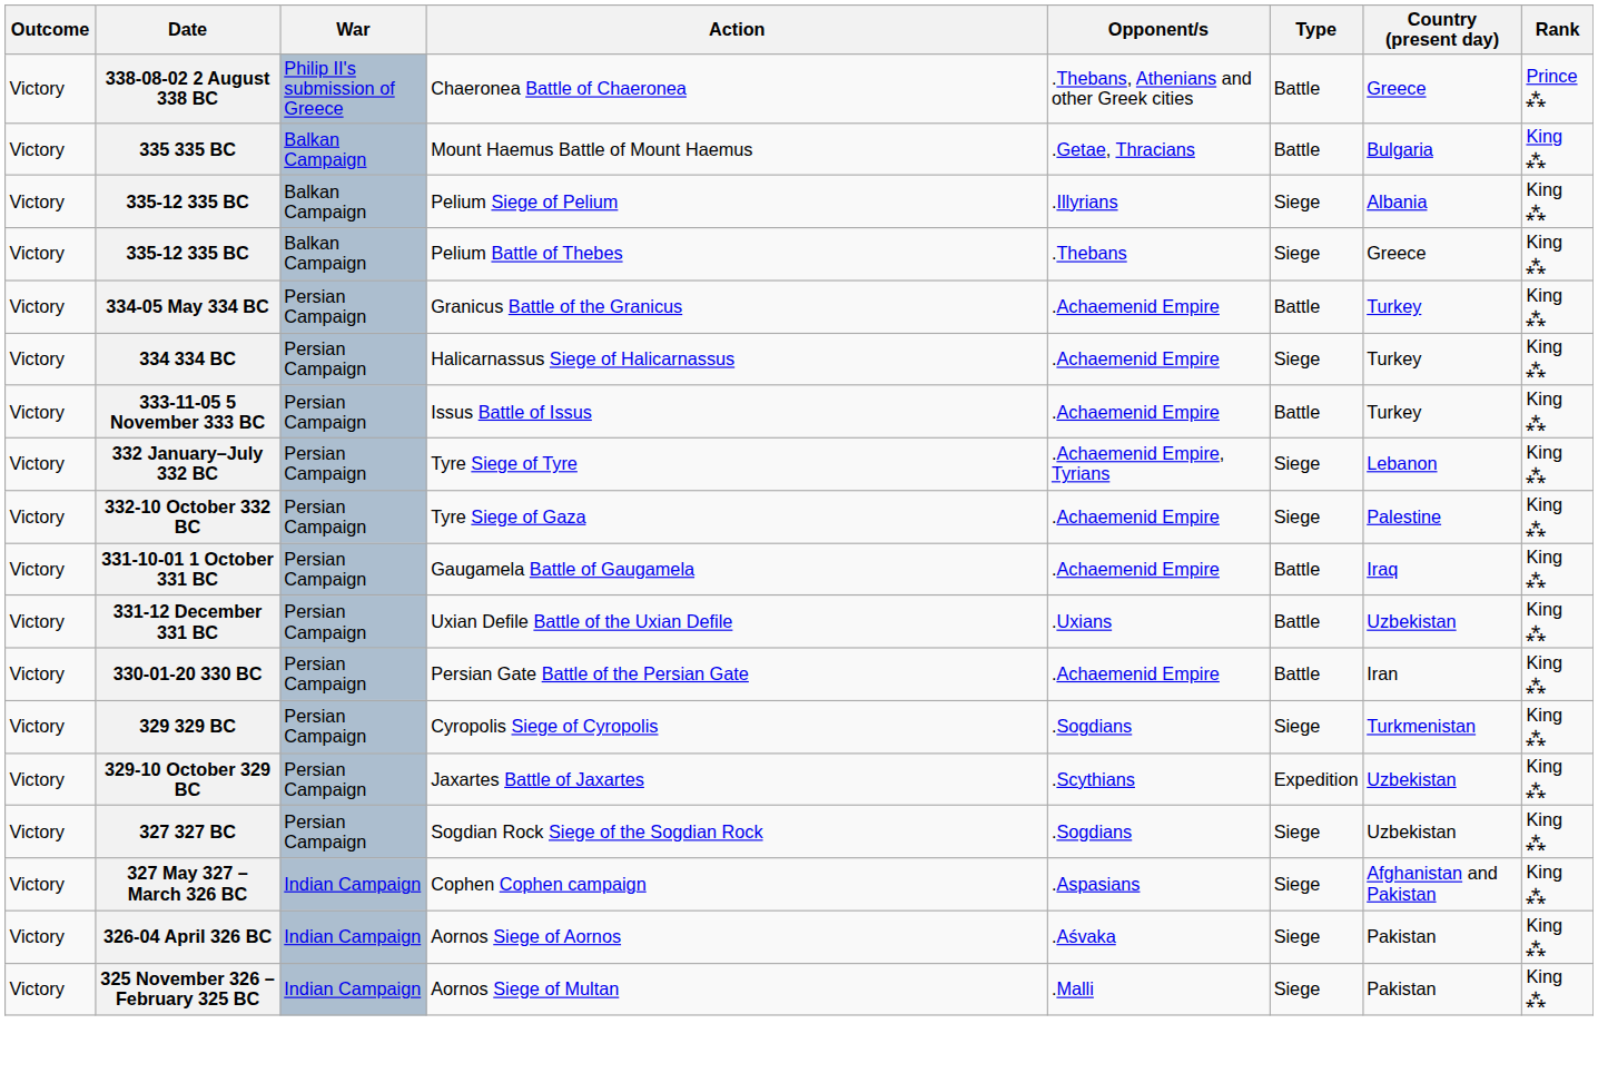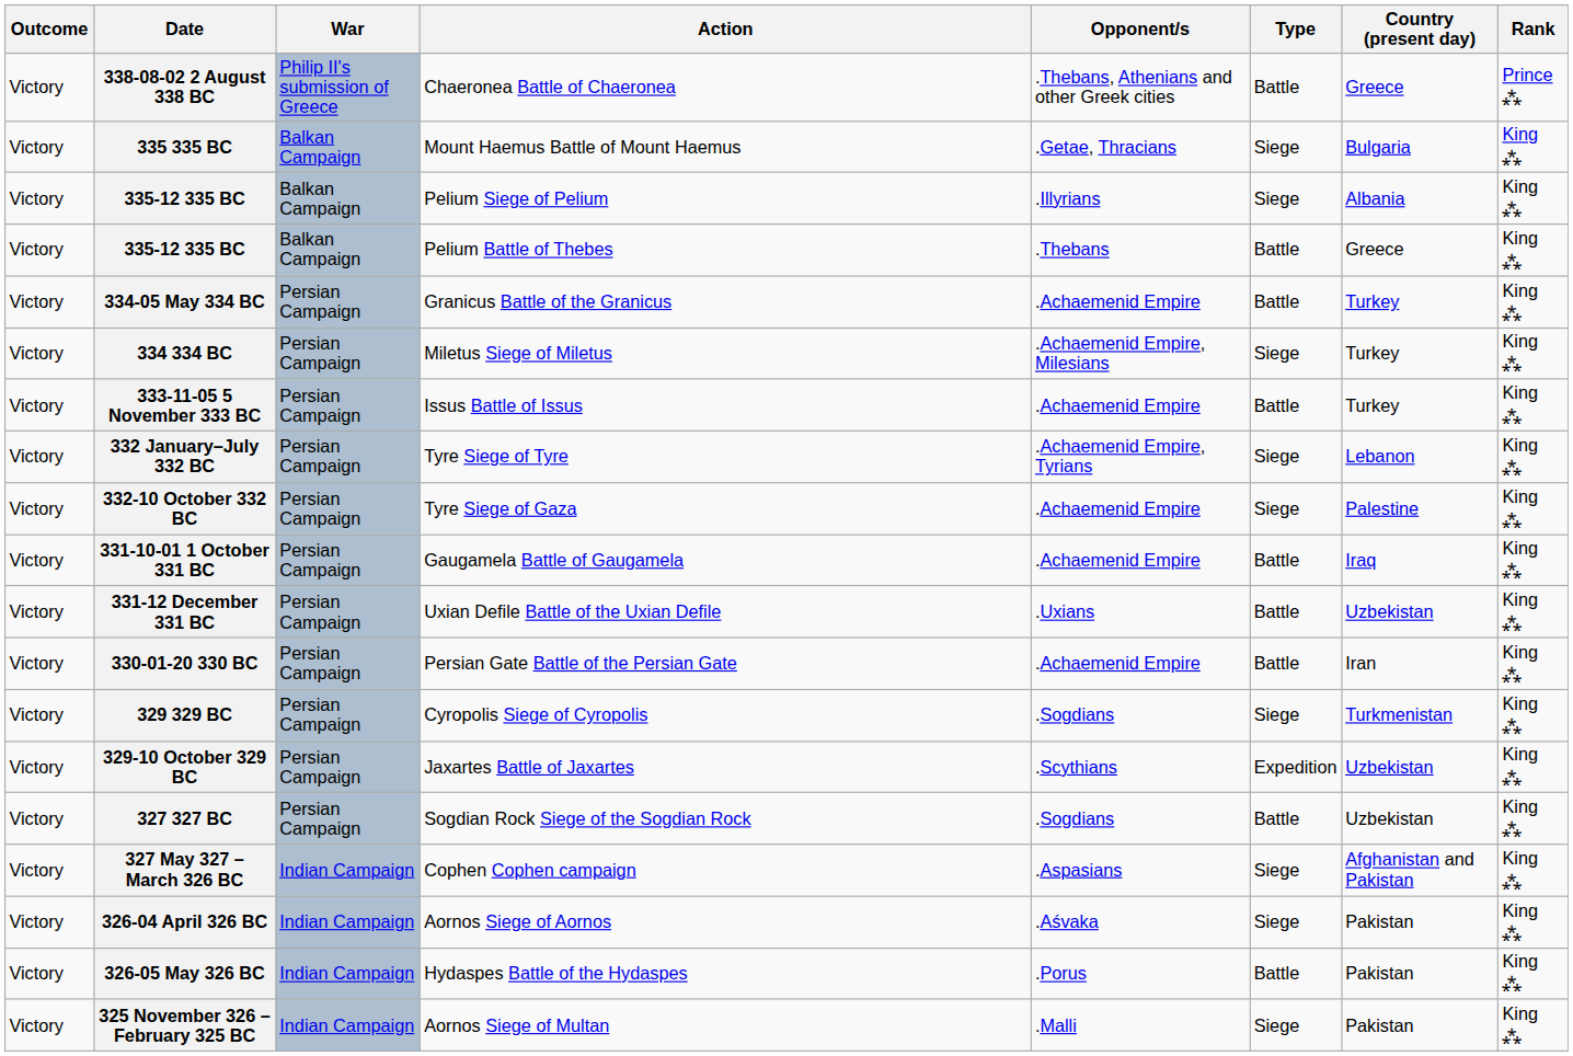 <table class="wikitable sortable plainrowheaders"  style="width:100%; font-size:90%; margin:1em auto 1em auto;">
 <tr>
 <th width="65">Outcome</th>
 <th style="width:140px;">Date</th>
 <th style="width:110px;">War</th>
 <th style="width:auto;">Action</th>
 <th style="width:170px;">Opponent/s</th>
 <th width="45">Type</th>
 <th style="width:120px;">Country<br>(present day)</th>
 <th width="50">Rank</th>
 </tr>
 <tr>
 <td>Victory</td>
 <th scope="row"><span>338-08-02</span> 2 August 338 BC</th>
 <td style="background:#ACBECF"><a href='#'>Philip II's submission of Greece</a></td>
 <td><span>Chaeronea</span> <a href='#'>Battle of Chaeronea</a></td>
 <td><span>.</span><a href='#'>Thebans</a>, <a href='#'>Athenians</a> and other Greek cities</td>
 <td>Battle</td>
 <td><a href='#'>Greece</a></td>
 <td><a href='#'>Prince</a><br><span>⁂</span></td>
 </tr>
 <tr>
 <td>Victory</td>
 <th scope="row"><span>335</span> 335 BC</th>
 <td style="background:#ACBECF"><a href='#'>Balkan Campaign</a></td>
 <td><span>Mount Haemus</span> Battle of Mount Haemus</td>
 <td><span>.</span><a href='#'>Getae</a>, <a href='#'>Thracians</a></td>
-<td>Battle</td>
+<td>Siege</td>
 <td><a href='#'>Bulgaria</a></td>
 <td><a href='#'>King</a><br><span>⁂</span></td>
 </tr>
 <tr>
 <td>Victory</td>
 <th scope="row"><span>335-12</span> 335 BC</th>
 <td style="background:#ACBECF">Balkan Campaign</td>
 <td><span>Pelium</span> <a href='#'>Siege of Pelium</a></td>
 <td><span>.</span><a href='#'>Illyrians</a></td>
 <td>Siege</td>
 <td><a href='#'>Albania</a></td>
 <td>King<br><span>⁂</span></td>
 </tr>
 <tr>
 <td>Victory</td>
 <th scope="row"><span>335-12</span> 335 BC</th>
 <td style="background:#ACBECF">Balkan Campaign</td>
 <td><span>Pelium</span> <a href='#'>Battle of Thebes</a></td>
 <td><span>.</span><a href='#'>Thebans</a></td>
-<td>Siege</td>
+<td>Battle</td>
 <td>Greece</td>
 <td>King<br><span>⁂</span></td>
 </tr>
 <tr>
 <td>Victory</td>
 <th scope="row"><span>334-05</span> May 334 BC</th>
 <td style="background:#ACBECF">Persian Campaign</td>
 <td><span>Granicus</span> <a href='#'>Battle of the Granicus</a></td>
 <td><span>.</span><a href='#'>Achaemenid Empire</a></td>
 <td>Battle</td>
 <td><a href='#'>Turkey</a></td>
 <td>King<br><span>⁂</span></td>
 </tr>
 <tr>
 <td>Victory</td>
 <th scope="row"><span>334</span> 334 BC</th>
 <td style="background:#ACBECF">Persian Campaign</td>
-<td><span>Halicarnassus</span> <a href='#'>Siege of Halicarnassus</a></td>
-<td><span>.</span><a href='#'>Achaemenid Empire</a></td>
+<td><span>Miletus</span> <a href='#'>Siege of Miletus</a></td>
+<td><span>.</span><a href='#'>Achaemenid Empire</a>, <a href='#'>Milesians</a></td>
 <td>Siege</td>
 <td>Turkey</td>
 <td>King<br><span>⁂</span></td>
 </tr>
 <tr>
 <td>Victory</td>
 <th scope="row"><span>333-11-05</span> 5 November 333 BC</th>
 <td style="background:#ACBECF">Persian Campaign</td>
 <td><span>Issus</span> <a href='#'>Battle of Issus</a></td>
 <td><span>.</span><a href='#'>Achaemenid Empire</a></td>
 <td>Battle</td>
 <td>Turkey</td>
 <td>King<br><span>⁂</span></td>
 </tr>
 <tr>
 <td>Victory</td>
 <th scope="row"><span>332</span> January–July 332 BC</th>
 <td style="background:#ACBECF">Persian Campaign</td>
 <td><span>Tyre</span> <a href='#'>Siege of Tyre</a></td>
 <td><span>.</span><a href='#'>Achaemenid Empire</a>, <a href='#'>Tyrians</a></td>
 <td>Siege</td>
 <td><a href='#'>Lebanon</a></td>
 <td>King<br><span>⁂</span></td>
 </tr>
 <tr>
 <td>Victory</td>
 <th scope="row"><span>332-10</span> October 332 BC</th>
 <td style="background:#ACBECF">Persian Campaign</td>
 <td><span>Tyre</span> <a href='#'>Siege of Gaza</a></td>
 <td><span>.</span><a href='#'>Achaemenid Empire</a></td>
 <td>Siege</td>
 <td><a href='#'>Palestine</a></td>
 <td>King<br><span>⁂</span></td>
 </tr>
 <tr>
 <td>Victory</td>
 <th scope="row"><span>331-10-01</span> 1 October 331 BC</th>
 <td style="background:#ACBECF">Persian Campaign</td>
 <td><span>Gaugamela</span> <a href='#'>Battle of Gaugamela</a></td>
 <td><span>.</span><a href='#'>Achaemenid Empire</a></td>
 <td>Battle</td>
 <td><a href='#'>Iraq</a></td>
 <td>King<br><span>⁂</span></td>
 </tr>
 <tr>
 <td>Victory</td>
 <th scope="row"><span>331-12</span> December 331 BC</th>
 <td style="background:#ACBECF">Persian Campaign</td>
 <td><span>Uxian Defile</span> <a href='#'>Battle of the Uxian Defile</a></td>
 <td><span>.</span><a href='#'>Uxians</a></td>
 <td>Battle</td>
 <td><a href='#'>Uzbekistan</a></td>
 <td>King<br><span>⁂</span></td>
 </tr>
 <tr>
 <td>Victory</td>
 <th scope="row"><span>330-01-20</span> 330 BC</th>
 <td style="background:#ACBECF">Persian Campaign</td>
 <td><span>Persian Gate</span> <a href='#'>Battle of the Persian Gate</a></td>
 <td><span>.</span><a href='#'>Achaemenid Empire</a></td>
 <td>Battle</td>
 <td>Iran</td>
 <td>King<br><span>⁂</span></td>
 </tr>
 <tr>
 <td>Victory</td>
 <th scope="row"><span>329</span> 329 BC</th>
 <td style="background:#ACBECF">Persian Campaign</td>
 <td><span>Cyropolis</span> <a href='#'>Siege of Cyropolis</a></td>
 <td><span>.</span><a href='#'>Sogdians</a></td>
 <td>Siege</td>
 <td><a href='#'>Turkmenistan</a></td>
 <td>King<br><span>⁂</span></td>
 </tr>
 <tr>
 <td>Victory</td>
 <th scope="row"><span>329-10</span> October 329 BC</th>
 <td style="background:#ACBECF">Persian Campaign</td>
 <td><span>Jaxartes</span> <a href='#'>Battle of Jaxartes</a></td>
 <td><span>.</span><a href='#'>Scythians</a></td>
 <td>Expedition</td>
 <td><a href='#'>Uzbekistan</a></td>
 <td>King<br><span>⁂</span></td>
 </tr>
 <tr>
 <td>Victory</td>
 <th scope="row"><span>327</span> 327 BC</th>
 <td style="background:#ACBECF">Persian Campaign</td>
 <td><span>Sogdian Rock</span> <a href='#'>Siege of the Sogdian Rock</a></td>
 <td><span>.</span><a href='#'>Sogdians</a></td>
-<td>Siege</td>
+<td>Battle</td>
 <td>Uzbekistan</td>
 <td>King<br><span>⁂</span></td>
 </tr>
 <tr>
 <td>Victory</td>
 <th scope="row"><span>327</span> May 327 – March 326 BC</th>
 <td style="background:#ACBECF"><a href='#'>Indian Campaign</a></td>
 <td><span>Cophen</span> <a href='#'>Cophen campaign</a></td>
 <td><span>.</span><a href='#'>Aspasians</a></td>
 <td>Siege</td>
 <td><a href='#'>Afghanistan</a> and <a href='#'>Pakistan</a></td>
 <td>King<br><span>⁂</span></td>
 </tr>
 <tr>
 <td>Victory</td>
 <th scope="row"><span>326-04</span> April 326 BC</th>
 <td style="background:#ACBECF"><a href='#'>Indian Campaign</a></td>
 <td><span>Aornos</span> <a href='#'>Siege of Aornos</a></td>
 <td><span>.</span><a href='#'>Aśvaka</a></td>
 <td>Siege</td>
 <td>Pakistan</td>
 <td>King<br><span>⁂</span></td>
 </tr>
 <tr>
 <td>Victory</td>
+<th scope="row"><span>326-05</span> May 326 BC</th>
+<td style="background:#ACBECF"><a href='#'>Indian Campaign</a></td>
+<td><span>Hydaspes</span> <a href='#'>Battle of the Hydaspes</a></td>
+<td><span>.</span><a href='#'>Porus</a></td>
+<td>Battle</td>
+<td>Pakistan</td>
+<td>King<br><span>⁂</span></td>
+</tr>
+<tr>
+<td>Victory</td>
 <th scope="row"><span>325</span> November 326 – February 325 BC</th>
 <td style="background:#ACBECF"><a href='#'>Indian Campaign</a></td>
 <td><span>Aornos</span> <a href='#'>Siege of Multan</a></td>
 <td><span>.</span><a href='#'>Malli</a></td>
 <td>Siege</td>
 <td>Pakistan</td>
 <td>King<br><span>⁂</span></td>
 </tr>
 </table>
